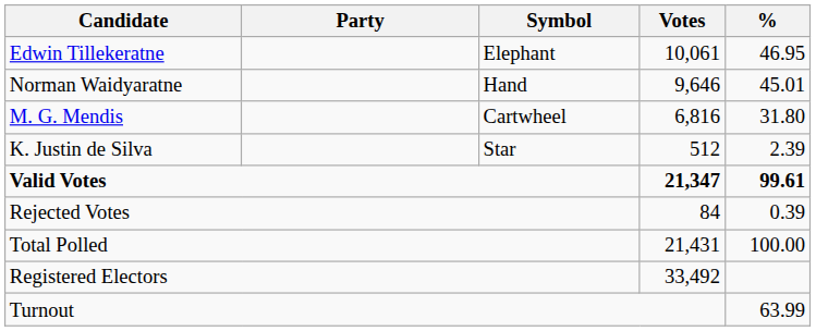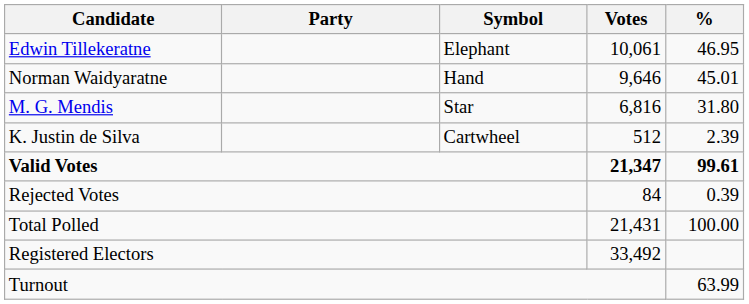 <table class="wikitable" border="1" style="text-align:right;">
 <tr>
 <th align=left width="180">Candidate</th>
 <th align=left width="180">Party</th>
 <th align=left width="120">Symbol</th>
 <th align=left width="60">Votes</th>
 <th align=left width="60">%</th>
 </tr>
 <tr>
 <td align=left><a href='#'>Edwin Tillekeratne</a></td>
 <td></td>
 <td align=left>Elephant</td>
 <td align=right>10,061</td>
 <td align=right>46.95</td>
 </tr>
 <tr>
 <td align=left>Norman Waidyaratne</td>
 <td></td>
 <td align=left>Hand</td>
 <td align=right>9,646</td>
 <td align=right>45.01</td>
 </tr>
 <tr>
 <td align=left><a href='#'>M. G. Mendis</a></td>
 <td></td>
-<td align=left>Cartwheel</td>
+<td align=left>Star</td>
 <td align=right>6,816</td>
 <td align=right>31.80</td>
 </tr>
 <tr>
 <td align=left>K. Justin de Silva</td>
 <td></td>
-<td align=left>Star</td>
+<td align=left>Cartwheel</td>
 <td align=right>512</td>
 <td align=right>2.39</td>
 </tr>
 <tr>
 <td align=left colspan=3><strong>Valid Votes</strong></td>
 <td align=right><strong>21,347</strong></td>
 <td align=right><strong>99.61</strong></td>
 </tr>
 <tr>
 <td align=left colspan=3>Rejected Votes</td>
 <td align=right>84</td>
 <td align=right>0.39</td>
 </tr>
 <tr>
 <td align=left colspan=3>Total Polled</td>
 <td align=right>21,431</td>
 <td align=right>100.00</td>
 </tr>
 <tr>
 <td align=left colspan=3>Registered Electors</td>
 <td align=right>33,492</td>
 <td></td>
 </tr>
 <tr>
 <td align=left colspan=4>Turnout</td>
 <td align=right>63.99</td>
 </tr>
 </table>
